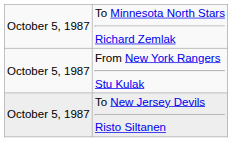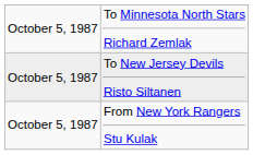 <table class="wikitable">
 <tr>
 <td>October 5, 1987</td>
 <td valign="top">To <a href='#'>Minnesota North Stars</a><hr><a href='#'>Richard Zemlak</a></td>
 </tr>
+<tr style="background:#eee;">
+<td>October 5, 1987</td>
+<td valign="top">To <a href='#'>New Jersey Devils</a><hr><a href='#'>Risto Siltanen</a></td>
+</tr>
 <tr>
 <td>October 5, 1987</td>
 <td valign="top">From <a href='#'>New York Rangers</a><hr><a href='#'>Stu Kulak</a></td>
 </tr>
-<tr style="background:#eee;">
-<td>October 5, 1987</td>
-<td valign="top">To <a href='#'>New Jersey Devils</a><hr><a href='#'>Risto Siltanen</a></td>
-</tr>
 </table>
